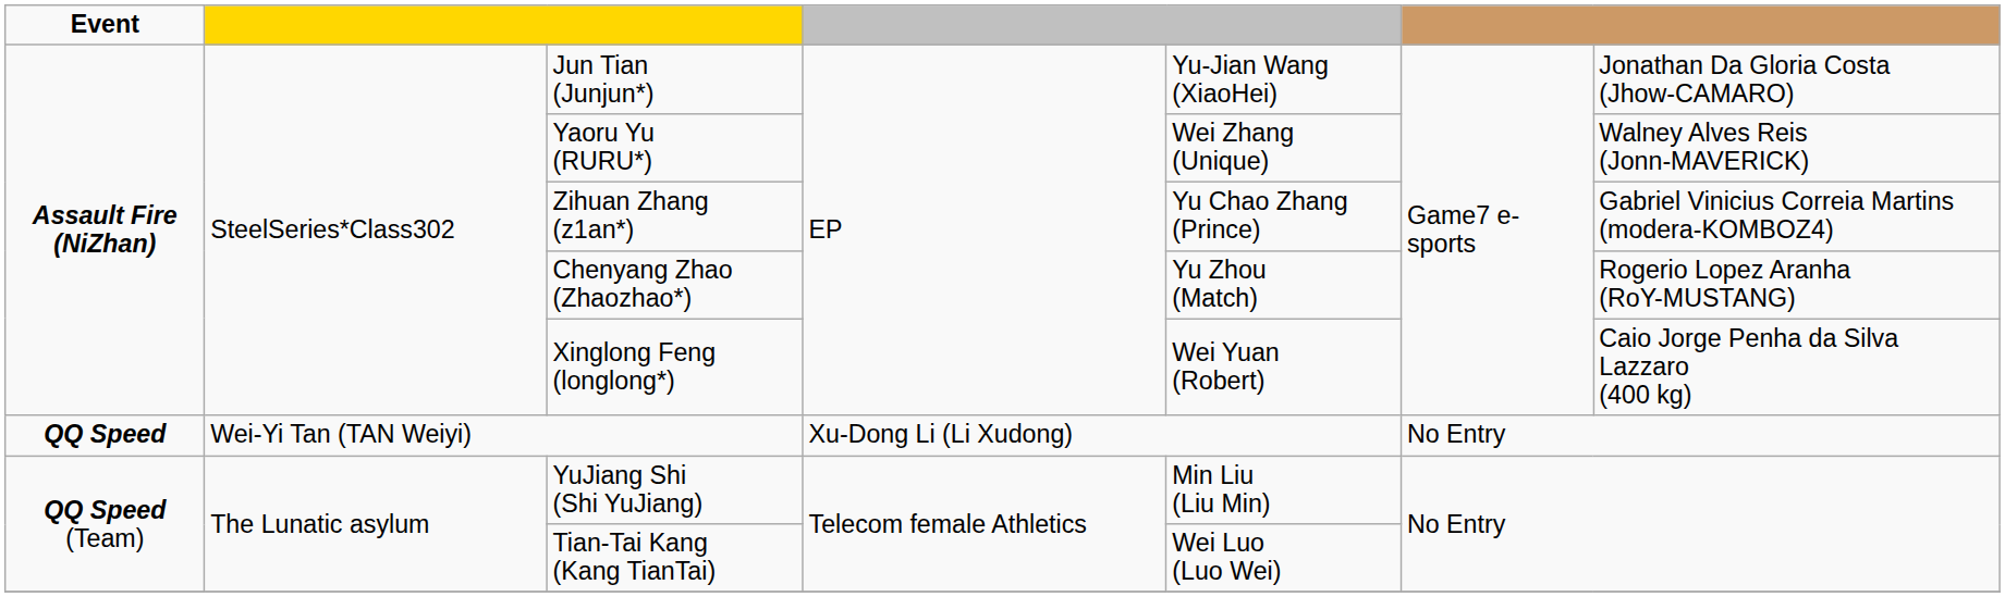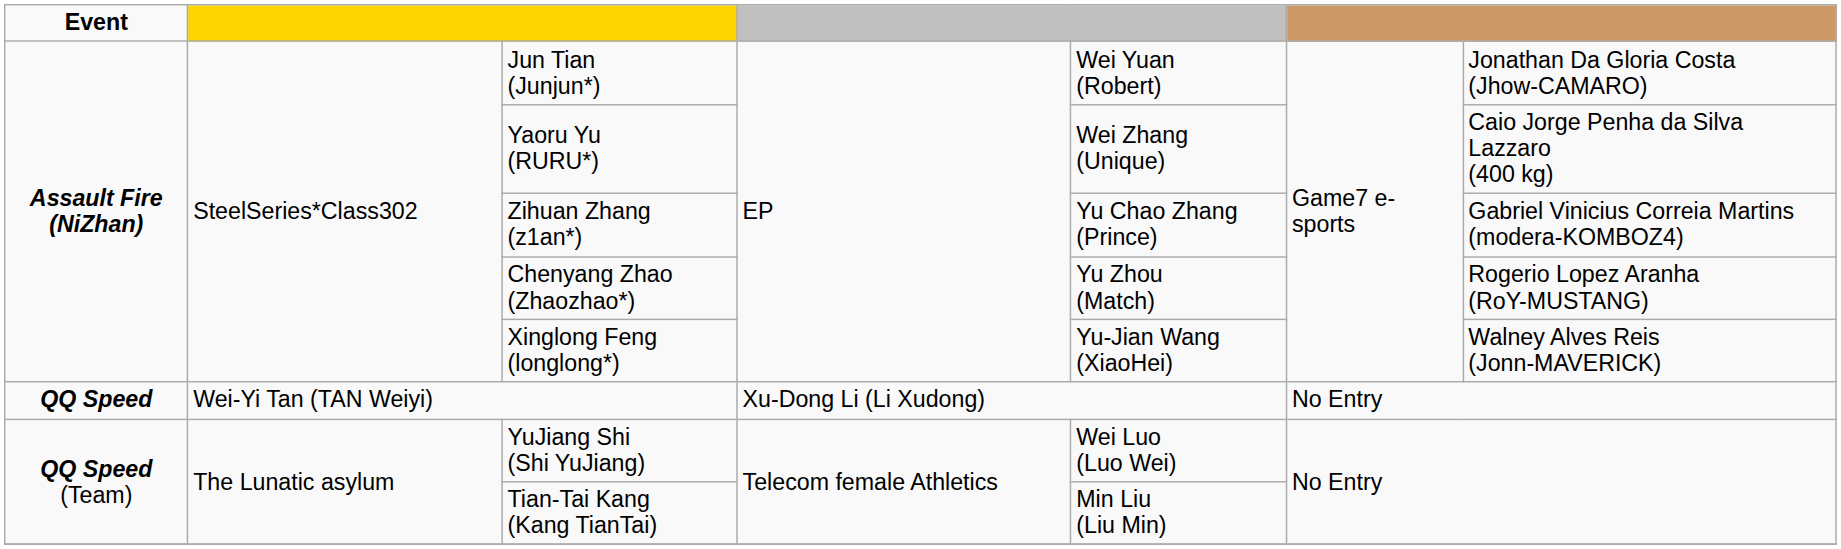 <table class="wikitable" width=100%>
 <tr>
 <td style="text-align:center"  width=10%><strong>Event</strong></td>
 <td colspan="2" style="text-align:center" bgcolor="gold" width=30%></td>
 <td colspan="2" style="text-align:center" bgcolor="silver" width=30%></td>
 <td colspan="2" style="text-align:center" bgcolor="CC9966" width=30%></td>
 </tr>
 <tr>
 <td rowspan="5" align=center><strong><em>Assault Fire (NiZhan)</em></strong></td>
 <td rowspan="5">SteelSeries*Class302<br></td>
 <td>Jun Tian<br>(Junjun*)</td>
 <td rowspan="5">EP<br></td>
-<td>Yu-Jian Wang<br>(XiaoHei)</td>
+<td>Wei Yuan<br>(Robert)</td>
 <td rowspan="5">Game7 e-sports<br></td>
 <td>Jonathan Da Gloria Costa<br>(Jhow-CAMARO)</td>
 </tr>
 <tr>
 <td>Yaoru Yu<br>(RURU*)</td>
 <td>Wei Zhang<br>(Unique)</td>
-<td>Walney Alves Reis<br>(Jonn-MAVERICK)</td>
+<td>Caio Jorge Penha da Silva Lazzaro<br>(400 kg)</td>
 </tr>
 <tr>
 <td>Zihuan Zhang<br>(z1an*)</td>
 <td>Yu Chao Zhang<br>(Prince)</td>
 <td>Gabriel Vinicius Correia Martins<br>(modera-KOMBOZ4)</td>
 </tr>
 <tr>
 <td>Chenyang Zhao<br>(Zhaozhao*)</td>
 <td>Yu Zhou<br>(Match)</td>
 <td>Rogerio Lopez Aranha<br>(RoY-MUSTANG)</td>
 </tr>
 <tr>
 <td>Xinglong Feng<br>(longlong*)</td>
-<td>Wei Yuan<br>(Robert)</td>
-<td>Caio Jorge Penha da Silva Lazzaro<br>(400 kg)</td>
+<td>Yu-Jian Wang<br>(XiaoHei)</td>
+<td>Walney Alves Reis<br>(Jonn-MAVERICK)</td>
 </tr>
 <tr>
 <td style="text-align:center"><strong><em>QQ Speed</em></strong></td>
 <td colspan="2"> Wei-Yi Tan (TAN Weiyi)</td>
 <td colspan="2"> Xu-Dong Li (Li Xudong)</td>
 <td colspan="2">No Entry</td>
 </tr>
 <tr>
 <td rowspan="2" align=center><strong><em>QQ Speed</em></strong><br>(Team)</td>
 <td rowspan="2">The Lunatic asylum<br></td>
 <td>YuJiang Shi<br>(Shi YuJiang)</td>
 <td rowspan="2">Telecom female Athletics<br></td>
-<td>Min Liu<br>(Liu Min)</td>
+<td>Wei Luo<br>(Luo Wei)</td>
 <td colspan="2" rowspan="2">No Entry</td>
 </tr>
 <tr>
 <td>Tian-Tai Kang<br>(Kang TianTai)</td>
-<td>Wei Luo<br>(Luo Wei)</td>
+<td>Min Liu<br>(Liu Min)</td>
 </tr>
 <tr>
 </tr>
 </table>
